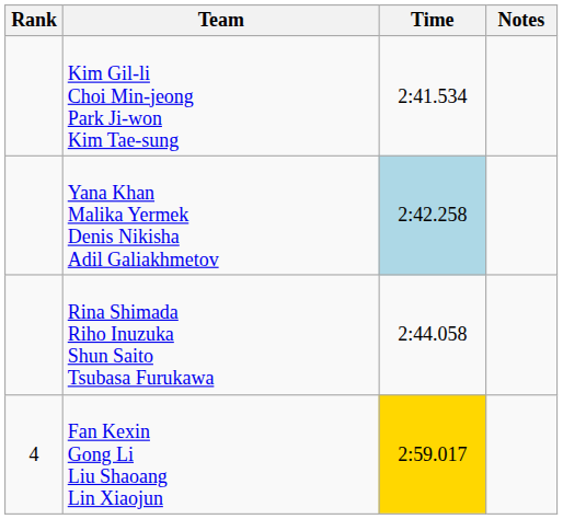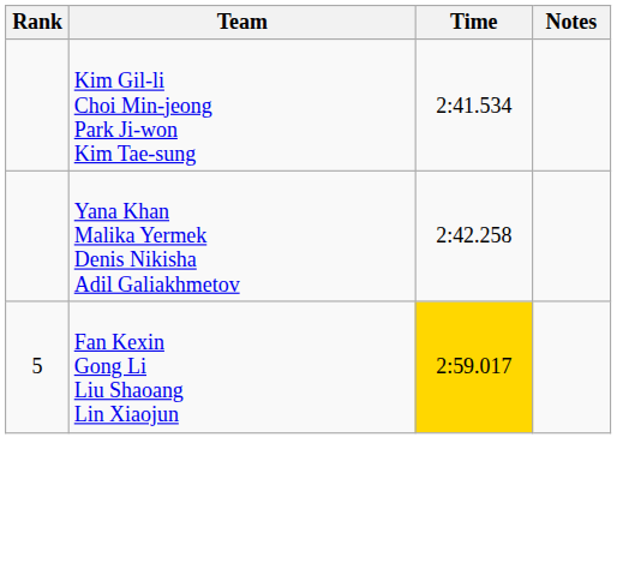 <table class=wikitable style="text-align:center">
 <tr>
 <th width=40>Rank</th>
 <th width=250>Team</th>
 <th width=80>Time</th>
 <th width=50>Notes</th>
 </tr>
 <tr>
 <td></td>
 <td align=left><br><a href='#'>Kim Gil-li</a><br><a href='#'>Choi Min-jeong</a><br><a href='#'>Park Ji-won</a><br><a href='#'>Kim Tae-sung</a></td>
 <td>2:41.534</td>
 <td></td>
 </tr>
 <tr>
 <td></td>
 <td align=left><br><a href='#'>Yana Khan</a><br><a href='#'>Malika Yermek</a><br><a href='#'>Denis Nikisha</a><br><a href='#'>Adil Galiakhmetov</a></td>
-<td style="background: lightblue;">2:42.258</td>
+<td>2:42.258</td>
 <td></td>
 </tr>
 <tr>
-<td></td>
-<td align=left><br><a href='#'>Rina Shimada</a><br><a href='#'>Riho Inuzuka</a><br><a href='#'>Shun Saito</a><br><a href='#'>Tsubasa Furukawa</a></td>
-<td>2:44.058</td>
-<td></td>
-</tr>
-<tr>
-<td>4</td>
+<td>5</td>
 <td align=left><br><a href='#'>Fan Kexin</a><br><a href='#'>Gong Li</a><br><a href='#'>Liu Shaoang</a><br><a href='#'>Lin Xiaojun</a></td>
 <td style="background: gold;">2:59.017</td>
 <td></td>
 </tr>
 </table>
